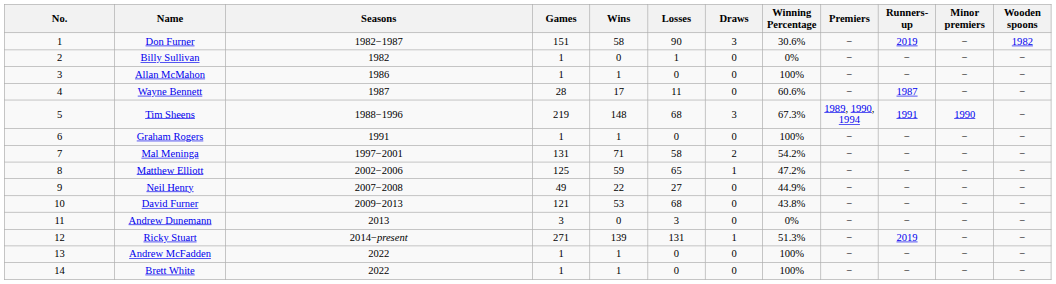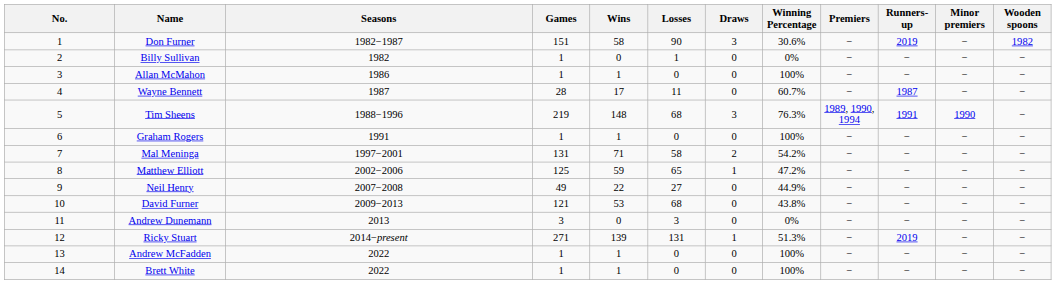 <table class="wikitable sortable" width="80%" style="text-align: center;">
 <tr>
 <th style="width:10em">No.</th>
 <th style="width:10em">Name</th>
 <th>Seasons</th>
 <th style="width:5em" data-sort-type="number">Games</th>
 <th style="width:5em" data-sort-type="number">Wins</th>
 <th style="width:5em" data-sort-type="number">Losses</th>
 <th style="width:5em" data-sort-type="number">Draws</th>
 <th style="width:5em" data-sort-type="number">Winning Percentage</th>
 <th style="width:5em" data-sort-type="number">Premiers</th>
 <th style="width:5em" data-sort-type="number">Runners-up</th>
 <th style="width:5em" data-sort-type="number">Minor premiers</th>
 <th style="width:5em" data-sort-type="number">Wooden spoons</th>
 </tr>
 <tr>
 <td>1</td>
 <td><a href='#'>Don Furner</a></td>
 <td>1982−1987</td>
 <td>151</td>
 <td>58</td>
 <td>90</td>
 <td>3</td>
 <td>30.6%</td>
 <td>−</td>
 <td><a href='#'>2019</a></td>
 <td>−</td>
 <td><a href='#'>1982</a></td>
 </tr>
 <tr>
 <td>2</td>
 <td><a href='#'>Billy Sullivan</a></td>
 <td>1982</td>
 <td>1</td>
 <td>0</td>
 <td>1</td>
 <td>0</td>
 <td>0%</td>
 <td>−</td>
 <td>−</td>
 <td>−</td>
 <td>−</td>
 </tr>
 <tr>
 <td>3</td>
 <td><a href='#'>Allan McMahon</a></td>
 <td>1986</td>
 <td>1</td>
 <td>1</td>
 <td>0</td>
 <td>0</td>
 <td>100%</td>
 <td>−</td>
 <td>−</td>
 <td>−</td>
 <td>−</td>
 </tr>
 <tr>
 <td>4</td>
 <td><a href='#'>Wayne Bennett</a></td>
 <td>1987</td>
 <td>28</td>
 <td>17</td>
 <td>11</td>
 <td>0</td>
-<td>60.6%</td>
+<td>60.7%</td>
 <td>−</td>
 <td><a href='#'>1987</a></td>
 <td>−</td>
 <td>−</td>
 </tr>
 <tr>
 <td>5</td>
 <td><a href='#'>Tim Sheens</a></td>
 <td>1988−1996</td>
 <td>219</td>
 <td>148</td>
 <td>68</td>
 <td>3</td>
-<td>67.3%</td>
+<td>76.3%</td>
 <td><a href='#'>1989</a>, <a href='#'>1990</a>, <a href='#'>1994</a></td>
 <td><a href='#'>1991</a></td>
 <td><a href='#'>1990</a></td>
 <td>−</td>
 </tr>
 <tr>
 <td>6</td>
 <td><a href='#'>Graham Rogers</a></td>
 <td>1991</td>
 <td>1</td>
 <td>1</td>
 <td>0</td>
 <td>0</td>
 <td>100%</td>
 <td>−</td>
 <td>−</td>
 <td>−</td>
 <td>−</td>
 </tr>
 <tr>
 <td>7</td>
 <td><a href='#'>Mal Meninga</a></td>
 <td>1997−2001</td>
 <td>131</td>
 <td>71</td>
 <td>58</td>
 <td>2</td>
 <td>54.2%</td>
 <td>−</td>
 <td>−</td>
 <td>−</td>
 <td>−</td>
 </tr>
 <tr>
 <td>8</td>
 <td><a href='#'>Matthew Elliott</a></td>
 <td>2002−2006</td>
 <td>125</td>
 <td>59</td>
 <td>65</td>
 <td>1</td>
 <td>47.2%</td>
 <td>−</td>
 <td>−</td>
 <td>−</td>
 <td>−</td>
 </tr>
 <tr>
 <td>9</td>
 <td><a href='#'>Neil Henry</a></td>
 <td>2007−2008</td>
 <td>49</td>
 <td>22</td>
 <td>27</td>
 <td>0</td>
 <td>44.9%</td>
 <td>−</td>
 <td>−</td>
 <td>−</td>
 <td>−</td>
 </tr>
 <tr>
 <td>10</td>
 <td><a href='#'>David Furner</a></td>
 <td>2009−2013</td>
 <td>121</td>
 <td>53</td>
 <td>68</td>
 <td>0</td>
 <td>43.8%</td>
 <td>−</td>
 <td>−</td>
 <td>−</td>
 <td>−</td>
 </tr>
 <tr>
 <td>11</td>
 <td><a href='#'>Andrew Dunemann</a></td>
 <td>2013</td>
 <td>3</td>
 <td>0</td>
 <td>3</td>
 <td>0</td>
 <td>0%</td>
 <td>−</td>
 <td>−</td>
 <td>−</td>
 <td>−</td>
 </tr>
 <tr>
 <td>12</td>
 <td><a href='#'>Ricky Stuart</a></td>
 <td>2014−<em>present</em></td>
 <td>271</td>
 <td>139</td>
 <td>131</td>
 <td>1</td>
 <td>51.3%</td>
 <td>−</td>
 <td><a href='#'>2019</a></td>
 <td>−</td>
 <td>−</td>
 </tr>
 <tr>
 <td>13</td>
 <td><a href='#'>Andrew McFadden</a></td>
 <td>2022</td>
 <td>1</td>
 <td>1</td>
 <td>0</td>
 <td>0</td>
 <td>100%</td>
 <td>−</td>
 <td>−</td>
 <td>−</td>
 <td>−</td>
 </tr>
 <tr>
 <td>14</td>
 <td><a href='#'>Brett White</a></td>
 <td>2022</td>
 <td>1</td>
 <td>1</td>
 <td>0</td>
 <td>0</td>
 <td>100%</td>
 <td>−</td>
 <td>−</td>
 <td>−</td>
 <td>−</td>
 </tr>
 </table>
